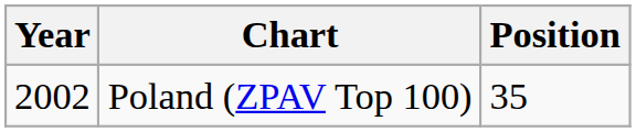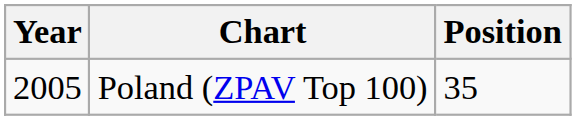 <table class="wikitable">
 <tr>
 <th>Year</th>
 <th>Chart</th>
 <th>Position</th>
 </tr>
 <tr>
-<td>2002</td>
+<td>2005</td>
 <td>Poland (<a href='#'>ZPAV</a> Top 100)</td>
 <td>35</td>
 </tr>
 </table>
